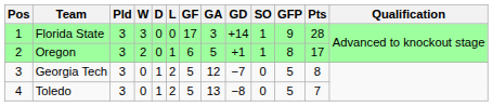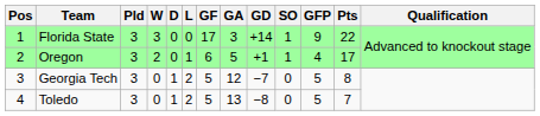 <table class="wikitable" style="text-align:center">
 <tr>
 <th>Pos</th>
 <th>Team</th>
 <th>Pld</th>
 <th>W</th>
 <th>D</th>
 <th>L</th>
 <th>GF</th>
 <th>GA</th>
 <th>GD</th>
 <th>SO</th>
 <th>GFP</th>
 <th>Pts</th>
 <th>Qualification</th>
 </tr>
 <tr bgcolor="#9eff9e">
 <td>1</td>
 <td style="text-align:left">Florida State</td>
 <td>3</td>
 <td>3</td>
 <td>0</td>
 <td>0</td>
 <td>17</td>
 <td>3</td>
 <td>+14</td>
 <td>1</td>
 <td>9</td>
-<td>28</td>
+<td>22</td>
 <td rowspan="2">Advanced to knockout stage</td>
 </tr>
 <tr bgcolor="#9eff9e">
 <td>2</td>
 <td style="text-align:left">Oregon</td>
 <td>3</td>
 <td>2</td>
 <td>0</td>
 <td>1</td>
 <td>6</td>
 <td>5</td>
 <td>+1</td>
 <td>1</td>
-<td>8</td>
+<td>4</td>
 <td>17</td>
 </tr>
 <tr>
 <td>3</td>
 <td style="text-align:left">Georgia Tech</td>
 <td>3</td>
 <td>0</td>
 <td>1</td>
 <td>2</td>
 <td>5</td>
 <td>12</td>
 <td>−7</td>
 <td>0</td>
 <td>5</td>
 <td>8</td>
 <td rowspan="2"></td>
 </tr>
 <tr>
 <td>4</td>
 <td style="text-align:left">Toledo</td>
 <td>3</td>
 <td>0</td>
 <td>1</td>
 <td>2</td>
 <td>5</td>
 <td>13</td>
 <td>−8</td>
 <td>0</td>
 <td>5</td>
 <td>7</td>
 </tr>
 </table>
